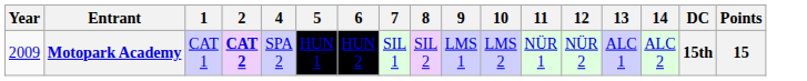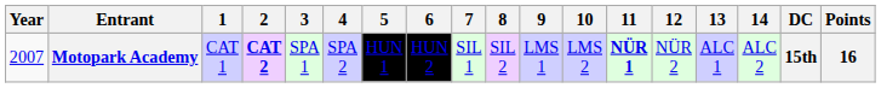 <table class="wikitable" style="text-align:center; font-size:85%">
 <tr>
 <th>Year</th>
 <th>Entrant</th>
 <th>1</th>
 <th>2</th>
+<th>3</th>
 <th>4</th>
 <th>5</th>
 <th>6</th>
 <th>7</th>
 <th>8</th>
 <th>9</th>
 <th>10</th>
 <th>11</th>
 <th>12</th>
 <th>13</th>
 <th>14</th>
 <th>DC</th>
 <th>Points</th>
 </tr>
 <tr>
-<td><a href='#'>2009</a></td>
+<td><a href='#'>2007</a></td>
 <th nowrap><a href='#'>Motopark Academy</a></th>
 <td style="background:#cfcfff;"><a href='#'>CAT<br>1</a><br></td>
 <td style="background:#efcfff;"><strong><a href='#'>CAT<br>2</a><br></strong></td>
+<td style="background:#dfffdf;"><a href='#'>SPA<br>1</a><br></td>
 <td style="background:#cfcfff;"><a href='#'>SPA<br>2</a><br></td>
 <td style="background:#000000;color:white"><a href='#'><span>HUN<br>1</span></a><br></td>
 <td style="background:#000000;color:white"><a href='#'><span>HUN<br>2</span></a><br></td>
 <td style="background:#dfffdf;"><a href='#'>SIL<br>1</a><br></td>
 <td style="background:#efcfff;"><a href='#'>SIL<br>2</a><br></td>
 <td style="background:#cfcfff;"><a href='#'>LMS<br>1</a><br></td>
 <td style="background:#cfcfff;"><a href='#'>LMS<br>2</a><br></td>
-<td style="background:#dfffdf;"><a href='#'>NÜR<br>1</a><br></td>
+<td style="background:#dfffdf;"><strong><a href='#'>NÜR<br>1</a><br></strong></td>
 <td style="background:#dfffdf;"><a href='#'>NÜR<br>2</a><br></td>
 <td style="background:#cfcfff;"><a href='#'>ALC<br>1</a><br></td>
 <td style="background:#dfffdf;"><a href='#'>ALC<br>2</a><br></td>
 <th>15th</th>
-<th>15</th>
+<th>16</th>
 </tr>
 </table>
